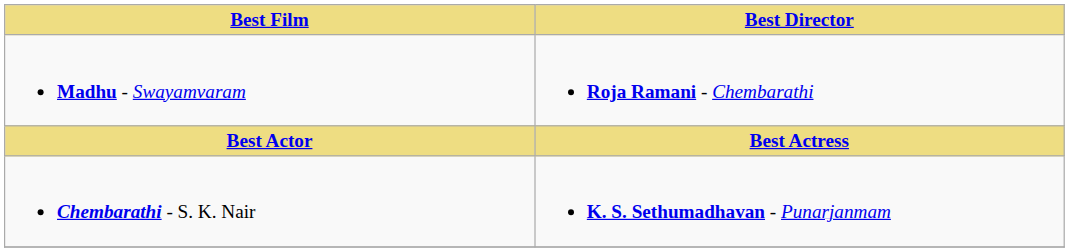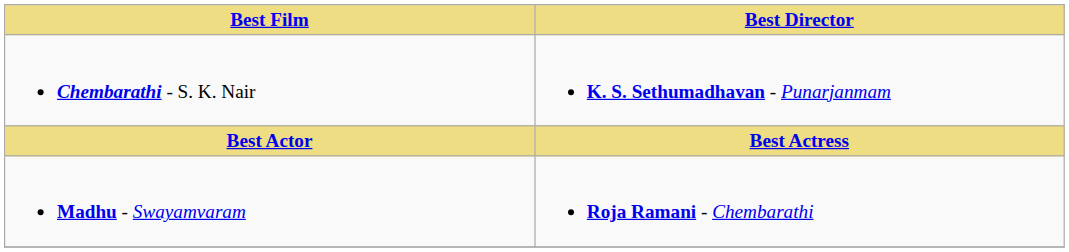 <table class="wikitable" width=100% |>
 <tr>
 <th !  style="background:#eedd82; text-align:center; width:50%;"><a href='#'>Best Film</a></th>
 <th !  style="background:#eedd82; text-align:center; width:50%;"><a href='#'>Best Director</a></th>
 </tr>
 <tr>
-<td valign="top"><br><ul><li><strong><a href='#'>Madhu</a></strong> - <em><a href='#'>Swayamvaram</a></em></li></ul></td>
-<td valign="top"><br><ul><li><strong><a href='#'>Roja Ramani</a></strong> - <em><a href='#'>Chembarathi</a></em></li></ul></td>
+<td valign="top"><br><ul><li><strong><em><a href='#'>Chembarathi</a></em></strong> - S. K. Nair</li></ul></td>
+<td valign="top"><br><ul><li><strong><a href='#'>K. S. Sethumadhavan</a></strong> - <em><a href='#'>Punarjanmam</a></em></li></ul></td>
 </tr>
 <tr>
 <th !  style="background:#eedd82; text-align:center; width:50%;"><a href='#'>Best Actor</a></th>
 <th !  style="background:#eedd82; text-align:center; width:50%;"><a href='#'>Best Actress</a></th>
 </tr>
 <tr>
-<td valign="top"><br><ul><li><strong><em><a href='#'>Chembarathi</a></em></strong> - S. K. Nair</li></ul></td>
-<td valign="top"><br><ul><li><strong><a href='#'>K. S. Sethumadhavan</a></strong> - <em><a href='#'>Punarjanmam</a></em></li></ul></td>
+<td valign="top"><br><ul><li><strong><a href='#'>Madhu</a></strong> - <em><a href='#'>Swayamvaram</a></em></li></ul></td>
+<td valign="top"><br><ul><li><strong><a href='#'>Roja Ramani</a></strong> - <em><a href='#'>Chembarathi</a></em></li></ul></td>
 </tr>
 <tr>
 </tr>
 </table>
